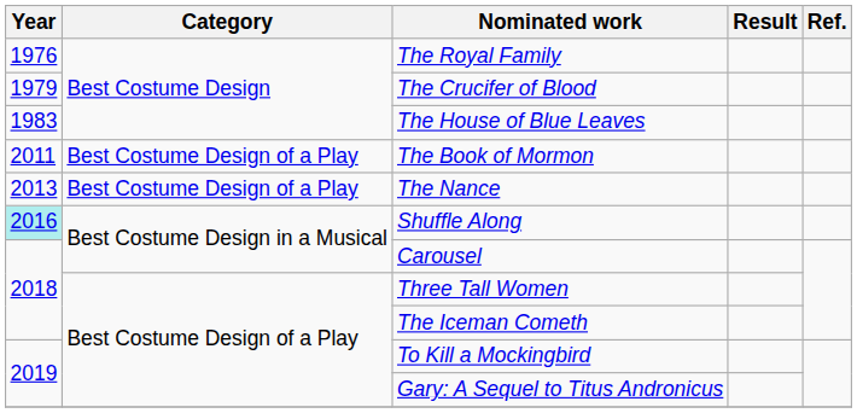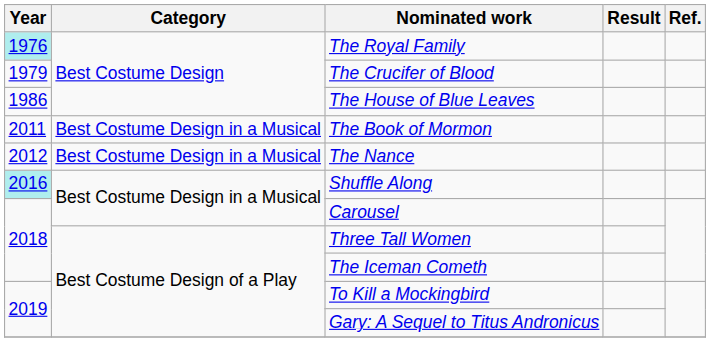 <table class="wikitable">
 <tr>
 <th>Year</th>
 <th>Category</th>
 <th>Nominated work</th>
 <th>Result</th>
 <th>Ref.</th>
 </tr>
 <tr>
-<td><a href='#'>1976</a></td>
+<td style="background: paleturquoise;"><a href='#'>1976</a></td>
 <td rowspan="3"><a href='#'>Best Costume Design</a></td>
 <td><em><a href='#'>The Royal Family</a></em></td>
 <td></td>
 <td></td>
 </tr>
 <tr>
 <td><a href='#'>1979</a></td>
 <td><em><a href='#'>The Crucifer of Blood</a></em></td>
 <td></td>
 <td></td>
 </tr>
 <tr>
-<td><a href='#'>1983</a></td>
+<td><a href='#'>1986</a></td>
 <td><em><a href='#'>The House of Blue Leaves</a></em></td>
 <td></td>
 <td></td>
 </tr>
 <tr>
 <td><a href='#'>2011</a></td>
-<td><a href='#'>Best Costume Design of a Play</a></td>
+<td><a href='#'>Best Costume Design in a Musical</a></td>
 <td><em><a href='#'>The Book of Mormon</a></em></td>
 <td></td>
 <td></td>
 </tr>
 <tr>
-<td><a href='#'>2013</a></td>
-<td><a href='#'>Best Costume Design of a Play</a></td>
+<td><a href='#'>2012</a></td>
+<td><a href='#'>Best Costume Design in a Musical</a></td>
 <td><em><a href='#'>The Nance</a></em></td>
 <td></td>
 <td></td>
 </tr>
 <tr>
 <td style="background: paleturquoise;"><a href='#'>2016</a></td>
 <td rowspan="2">Best Costume Design in a Musical</td>
 <td><em><a href='#'>Shuffle Along</a></em></td>
 <td></td>
 <td></td>
 </tr>
 <tr>
 <td rowspan="3"><a href='#'>2018</a></td>
 <td><em><a href='#'>Carousel</a></em></td>
 <td></td>
 <td rowspan=3></td>
 </tr>
 <tr>
 <td rowspan="4">Best Costume Design of a Play</td>
 <td><em><a href='#'>Three Tall Women</a></em></td>
 <td></td>
 </tr>
 <tr>
 <td><em><a href='#'>The Iceman Cometh</a></em></td>
 <td></td>
 </tr>
 <tr>
 <td rowspan="2"><a href='#'>2019</a></td>
 <td><em><a href='#'>To Kill a Mockingbird</a></em></td>
 <td></td>
 <td rowspan=2></td>
 </tr>
 <tr>
 <td><em><a href='#'>Gary: A Sequel to Titus Andronicus</a></em></td>
 <td></td>
 </tr>
 <tr>
 </tr>
 </table>
